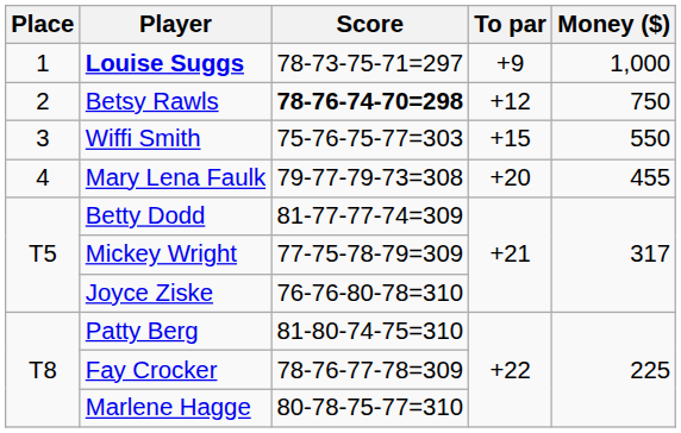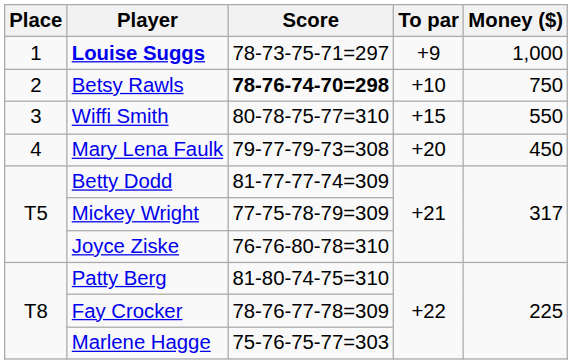 <table class="wikitable">
 <tr>
 <th>Place</th>
 <th>Player</th>
 <th>Score</th>
 <th>To par</th>
 <th>Money ($)</th>
 </tr>
 <tr>
 <td align=center>1</td>
 <td> <strong><a href='#'>Louise Suggs</a></strong></td>
 <td>78-73-75-71=297</td>
 <td align=center>+9</td>
 <td align=right>1,000</td>
 </tr>
 <tr>
 <td align=center>2</td>
 <td> <a href='#'>Betsy Rawls</a></td>
 <td><strong>78-76-74-70=298</strong></td>
-<td align=center>+12</td>
+<td align=center>+10</td>
 <td align=right>750</td>
 </tr>
 <tr>
 <td align=center>3</td>
 <td> <a href='#'>Wiffi Smith</a></td>
-<td>75-76-75-77=303</td>
+<td>80-78-75-77=310</td>
 <td align=center>+15</td>
 <td align=right>550</td>
 </tr>
 <tr>
 <td align=center>4</td>
 <td> <a href='#'>Mary Lena Faulk</a></td>
 <td>79-77-79-73=308</td>
 <td align=center>+20</td>
-<td align=right>455</td>
+<td align=right>450</td>
 </tr>
 <tr>
 <td align=center rowspan=3>T5</td>
 <td> <a href='#'>Betty Dodd</a></td>
 <td>81-77-77-74=309</td>
 <td align=center rowspan=3>+21</td>
 <td align=right rowspan=3>317</td>
 </tr>
 <tr>
 <td> <a href='#'>Mickey Wright</a></td>
 <td>77-75-78-79=309</td>
 </tr>
 <tr>
 <td> <a href='#'>Joyce Ziske</a></td>
 <td>76-76-80-78=310</td>
 </tr>
 <tr>
 <td align=center rowspan=3>T8</td>
 <td> <a href='#'>Patty Berg</a></td>
 <td>81-80-74-75=310</td>
 <td align=center rowspan=3>+22</td>
 <td align=right rowspan=3>225</td>
 </tr>
 <tr>
 <td> <a href='#'>Fay Crocker</a></td>
 <td>78-76-77-78=309</td>
 </tr>
 <tr>
 <td> <a href='#'>Marlene Hagge</a></td>
-<td>80-78-75-77=310</td>
+<td>75-76-75-77=303</td>
 </tr>
 </table>
